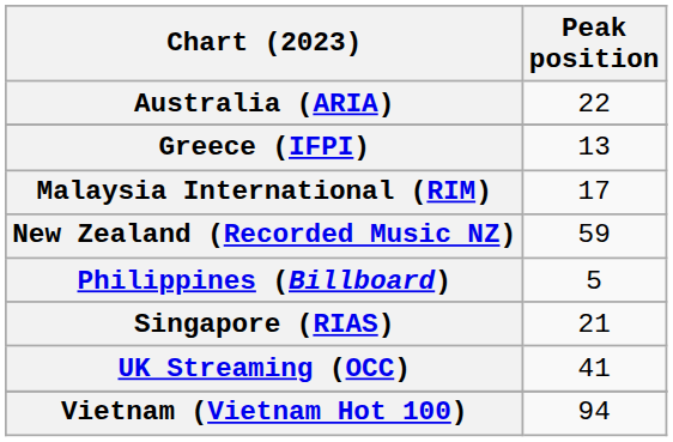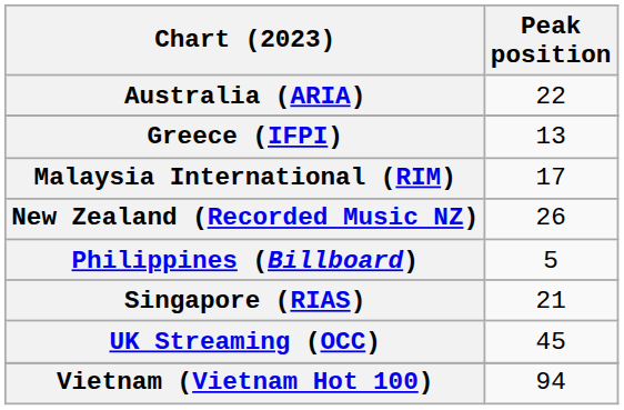 <table class="wikitable sortable plainrowheaders" style="text-align:center">
 <tr>
 <th scope="col">Chart (2023)</th>
 <th scope="col">Peak<br>position</th>
 </tr>
 <tr>
 <th scope="row">Australia (<a href='#'>ARIA</a>)</th>
 <td>22</td>
 </tr>
 <tr>
 </tr>
 <tr>
 </tr>
 <tr>
 <th scope="row">Greece (<a href='#'>IFPI</a>)</th>
 <td>13</td>
 </tr>
 <tr>
 <th scope="row">Malaysia International (<a href='#'>RIM</a>)</th>
 <td>17</td>
 </tr>
 <tr>
 <th scope="row">New Zealand (<a href='#'>Recorded Music NZ</a>)</th>
-<td>59</td>
+<td>26</td>
 </tr>
 <tr>
 <th scope="row"><a href='#'>Philippines</a> (<em><a href='#'>Billboard</a></em>)</th>
 <td>5</td>
 </tr>
 <tr>
 <th scope="row">Singapore (<a href='#'>RIAS</a>)</th>
 <td>21</td>
 </tr>
 <tr>
 <th scope="row"><a href='#'>UK Streaming</a> (<a href='#'>OCC</a>)</th>
-<td>41</td>
+<td>45</td>
 </tr>
 <tr>
 </tr>
 <tr>
 </tr>
 <tr>
 <th scope="row">Vietnam (<a href='#'>Vietnam Hot 100</a>)</th>
 <td>94</td>
 </tr>
 </table>
